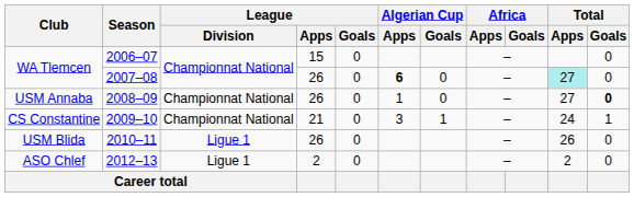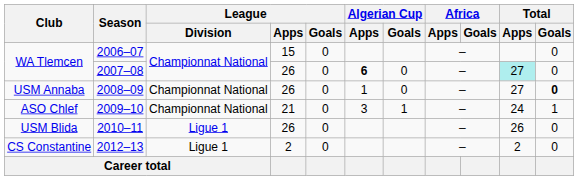 <table class="wikitable" style="text-align:center">
 <tr>
 <th rowspan="2">Club</th>
 <th rowspan="2">Season</th>
 <th colspan="3">League</th>
 <th colspan="2"><a href='#'>Algerian Cup</a></th>
 <th colspan="2"><a href='#'>Africa</a></th>
 <th colspan="2">Total</th>
 </tr>
 <tr>
 <th>Division</th>
 <th>Apps</th>
 <th>Goals</th>
 <th>Apps</th>
 <th>Goals</th>
 <th>Apps</th>
 <th>Goals</th>
 <th>Apps</th>
 <th>Goals</th>
 </tr>
 <tr>
 <td rowspan="2"><a href='#'>WA Tlemcen</a></td>
 <td><a href='#'>2006–07</a></td>
 <td rowspan="2"><a href='#'>Championnat National</a></td>
 <td>15</td>
 <td>0</td>
 <td></td>
 <td></td>
 <td colspan="2">–</td>
 <td></td>
 <td>0</td>
 </tr>
 <tr>
 <td><a href='#'>2007–08</a></td>
 <td>26</td>
 <td>0</td>
 <td><strong>6</strong></td>
 <td>0</td>
 <td colspan="2">–</td>
 <td style="background: paleturquoise;">27</td>
 <td>0</td>
 </tr>
 <tr>
 <td><a href='#'>USM Annaba</a></td>
 <td><a href='#'>2008–09</a></td>
 <td>Championnat National</td>
 <td>26</td>
 <td>0</td>
 <td>1</td>
 <td>0</td>
 <td colspan="2">–</td>
 <td>27</td>
 <td><strong>0</strong></td>
 </tr>
 <tr>
-<td><a href='#'>CS Constantine</a></td>
+<td><a href='#'>ASO Chlef</a></td>
 <td><a href='#'>2009–10</a></td>
 <td>Championnat National</td>
 <td>21</td>
 <td>0</td>
 <td>3</td>
 <td>1</td>
 <td colspan="2">–</td>
 <td>24</td>
 <td>1</td>
 </tr>
 <tr>
 <td><a href='#'>USM Blida</a></td>
 <td><a href='#'>2010–11</a></td>
 <td><a href='#'>Ligue 1</a></td>
 <td>26</td>
 <td>0</td>
 <td></td>
 <td></td>
 <td colspan="2">–</td>
 <td>26</td>
 <td>0</td>
 </tr>
 <tr>
-<td><a href='#'>ASO Chlef</a></td>
+<td><a href='#'>CS Constantine</a></td>
 <td><a href='#'>2012–13</a></td>
 <td>Ligue 1</td>
 <td>2</td>
 <td>0</td>
 <td></td>
 <td></td>
 <td colspan="2">–</td>
 <td>2</td>
 <td>0</td>
 </tr>
 <tr>
 <th colspan="3">Career total</th>
 <th></th>
 <th></th>
 <th></th>
 <th></th>
 <th></th>
 <th></th>
 <th></th>
 <th></th>
 </tr>
 </table>
